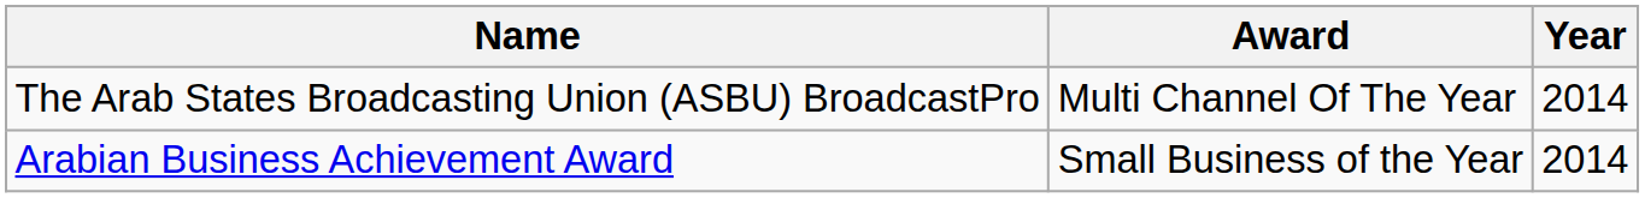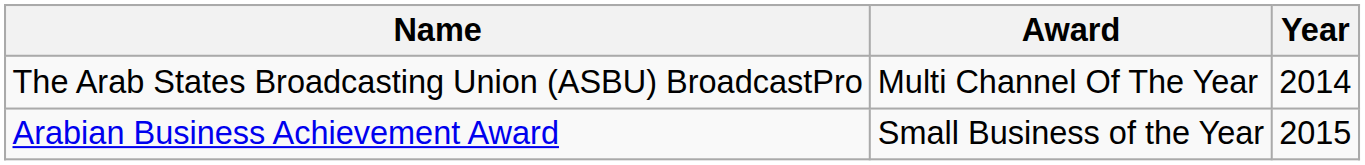 <table class="wikitable">
 <tr>
 <th>Name</th>
 <th>Award</th>
 <th>Year</th>
 </tr>
 <tr>
 <td>The Arab States Broadcasting Union (ASBU) BroadcastPro</td>
 <td>Multi Channel Of The Year</td>
 <td>2014</td>
 </tr>
 <tr>
 <td><a href='#'>Arabian Business Achievement Award</a></td>
 <td>Small Business of the Year</td>
-<td>2014</td>
+<td>2015</td>
 </tr>
 </table>
